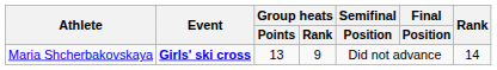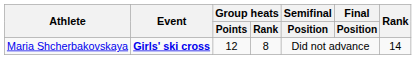 <table class="wikitable" style="font-size:90%">
 <tr>
 <th rowspan="2">Athlete</th>
 <th rowspan="2">Event</th>
 <th colspan=2>Group heats</th>
 <th>Semifinal</th>
 <th>Final</th>
 <th rowspan="2">Rank</th>
 </tr>
 <tr style="font-size:95%">
 <th>Points</th>
 <th>Rank</th>
 <th>Position</th>
 <th>Position</th>
 </tr>
 <tr align=center>
 <td align=left><a href='#'>Maria Shcherbakovskaya</a></td>
 <td align=left><strong><a href='#'>Girls' ski cross</a></strong></td>
-<td>13</td>
-<td>9</td>
+<td>12</td>
+<td>8</td>
 <td colspan="2">Did not advance</td>
 <td>14</td>
 </tr>
 </table>
